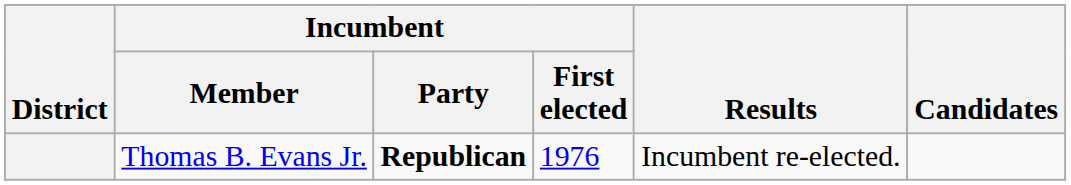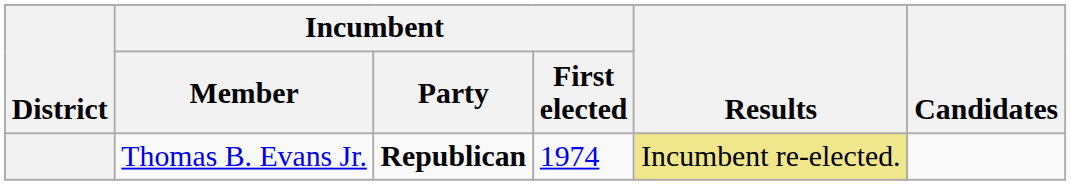 <table class=wikitable>
 <tr valign=bottom>
 <th rowspan=2>District</th>
 <th colspan=3>Incumbent</th>
 <th rowspan=2>Results</th>
 <th rowspan=2>Candidates</th>
 </tr>
 <tr>
 <th>Member</th>
 <th>Party</th>
 <th>First<br>elected</th>
 </tr>
 <tr>
 <th></th>
 <td><a href='#'>Thomas B. Evans Jr.</a></td>
 <td><strong>Republican</strong></td>
-<td><a href='#'>1976</a></td>
-<td>Incumbent re-elected.</td>
+<td><a href='#'>1974</a></td>
+<td style="background: khaki;">Incumbent re-elected.</td>
 <td nowrap></td>
 </tr>
 </table>
